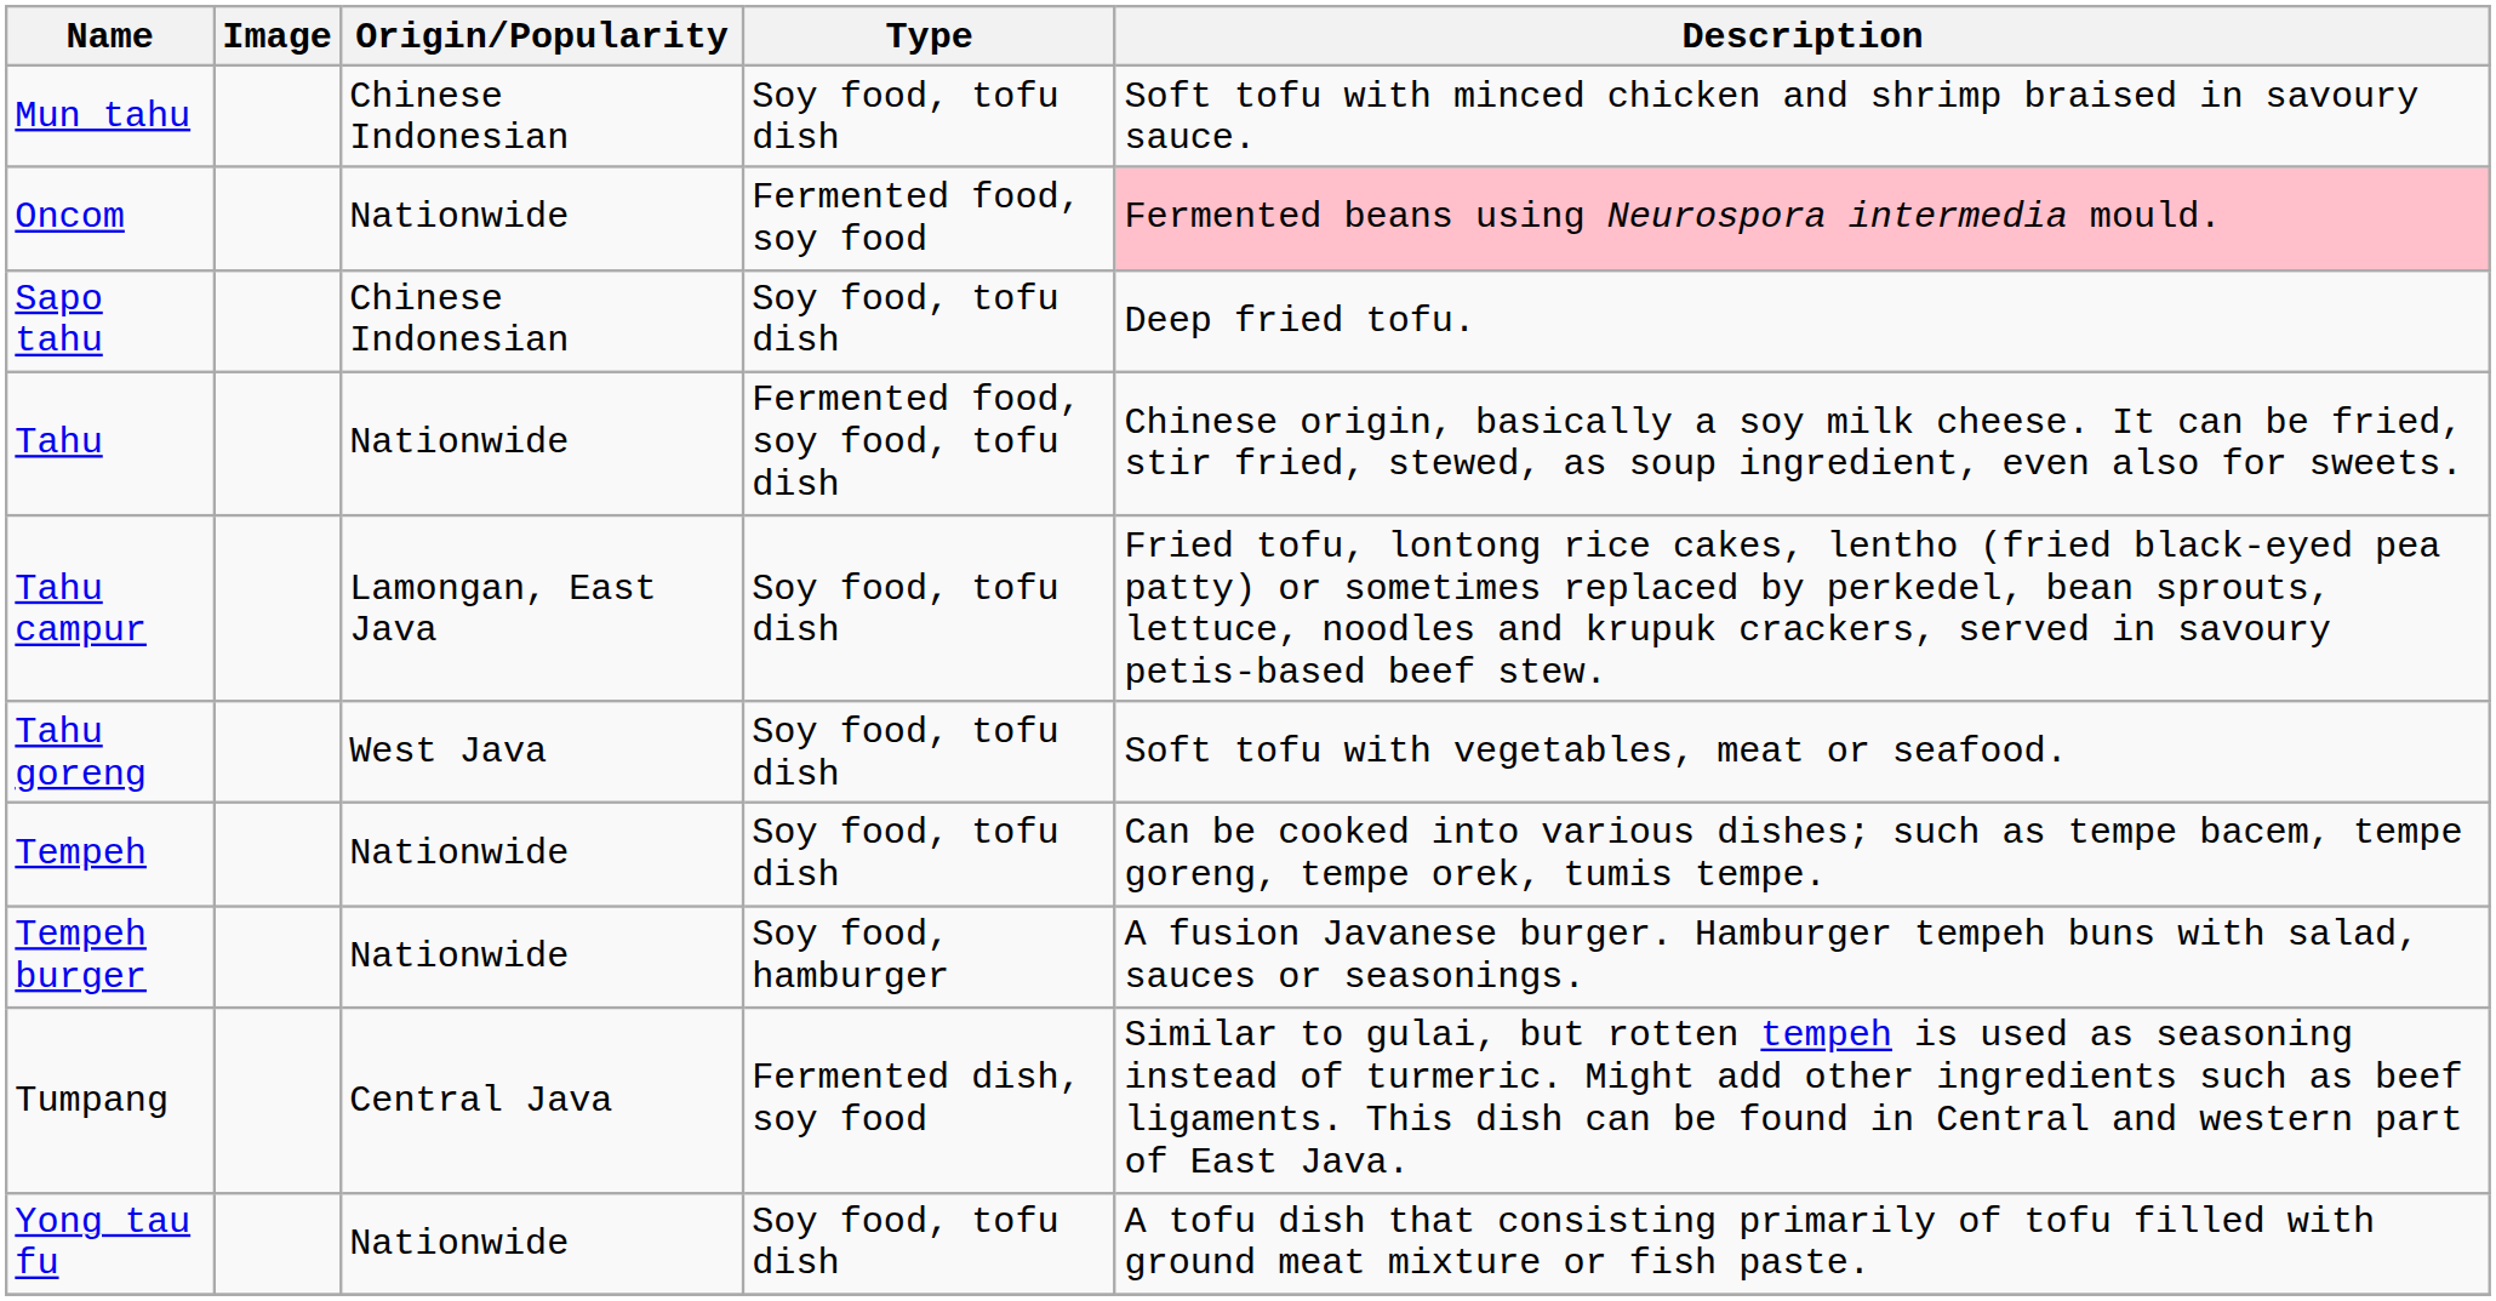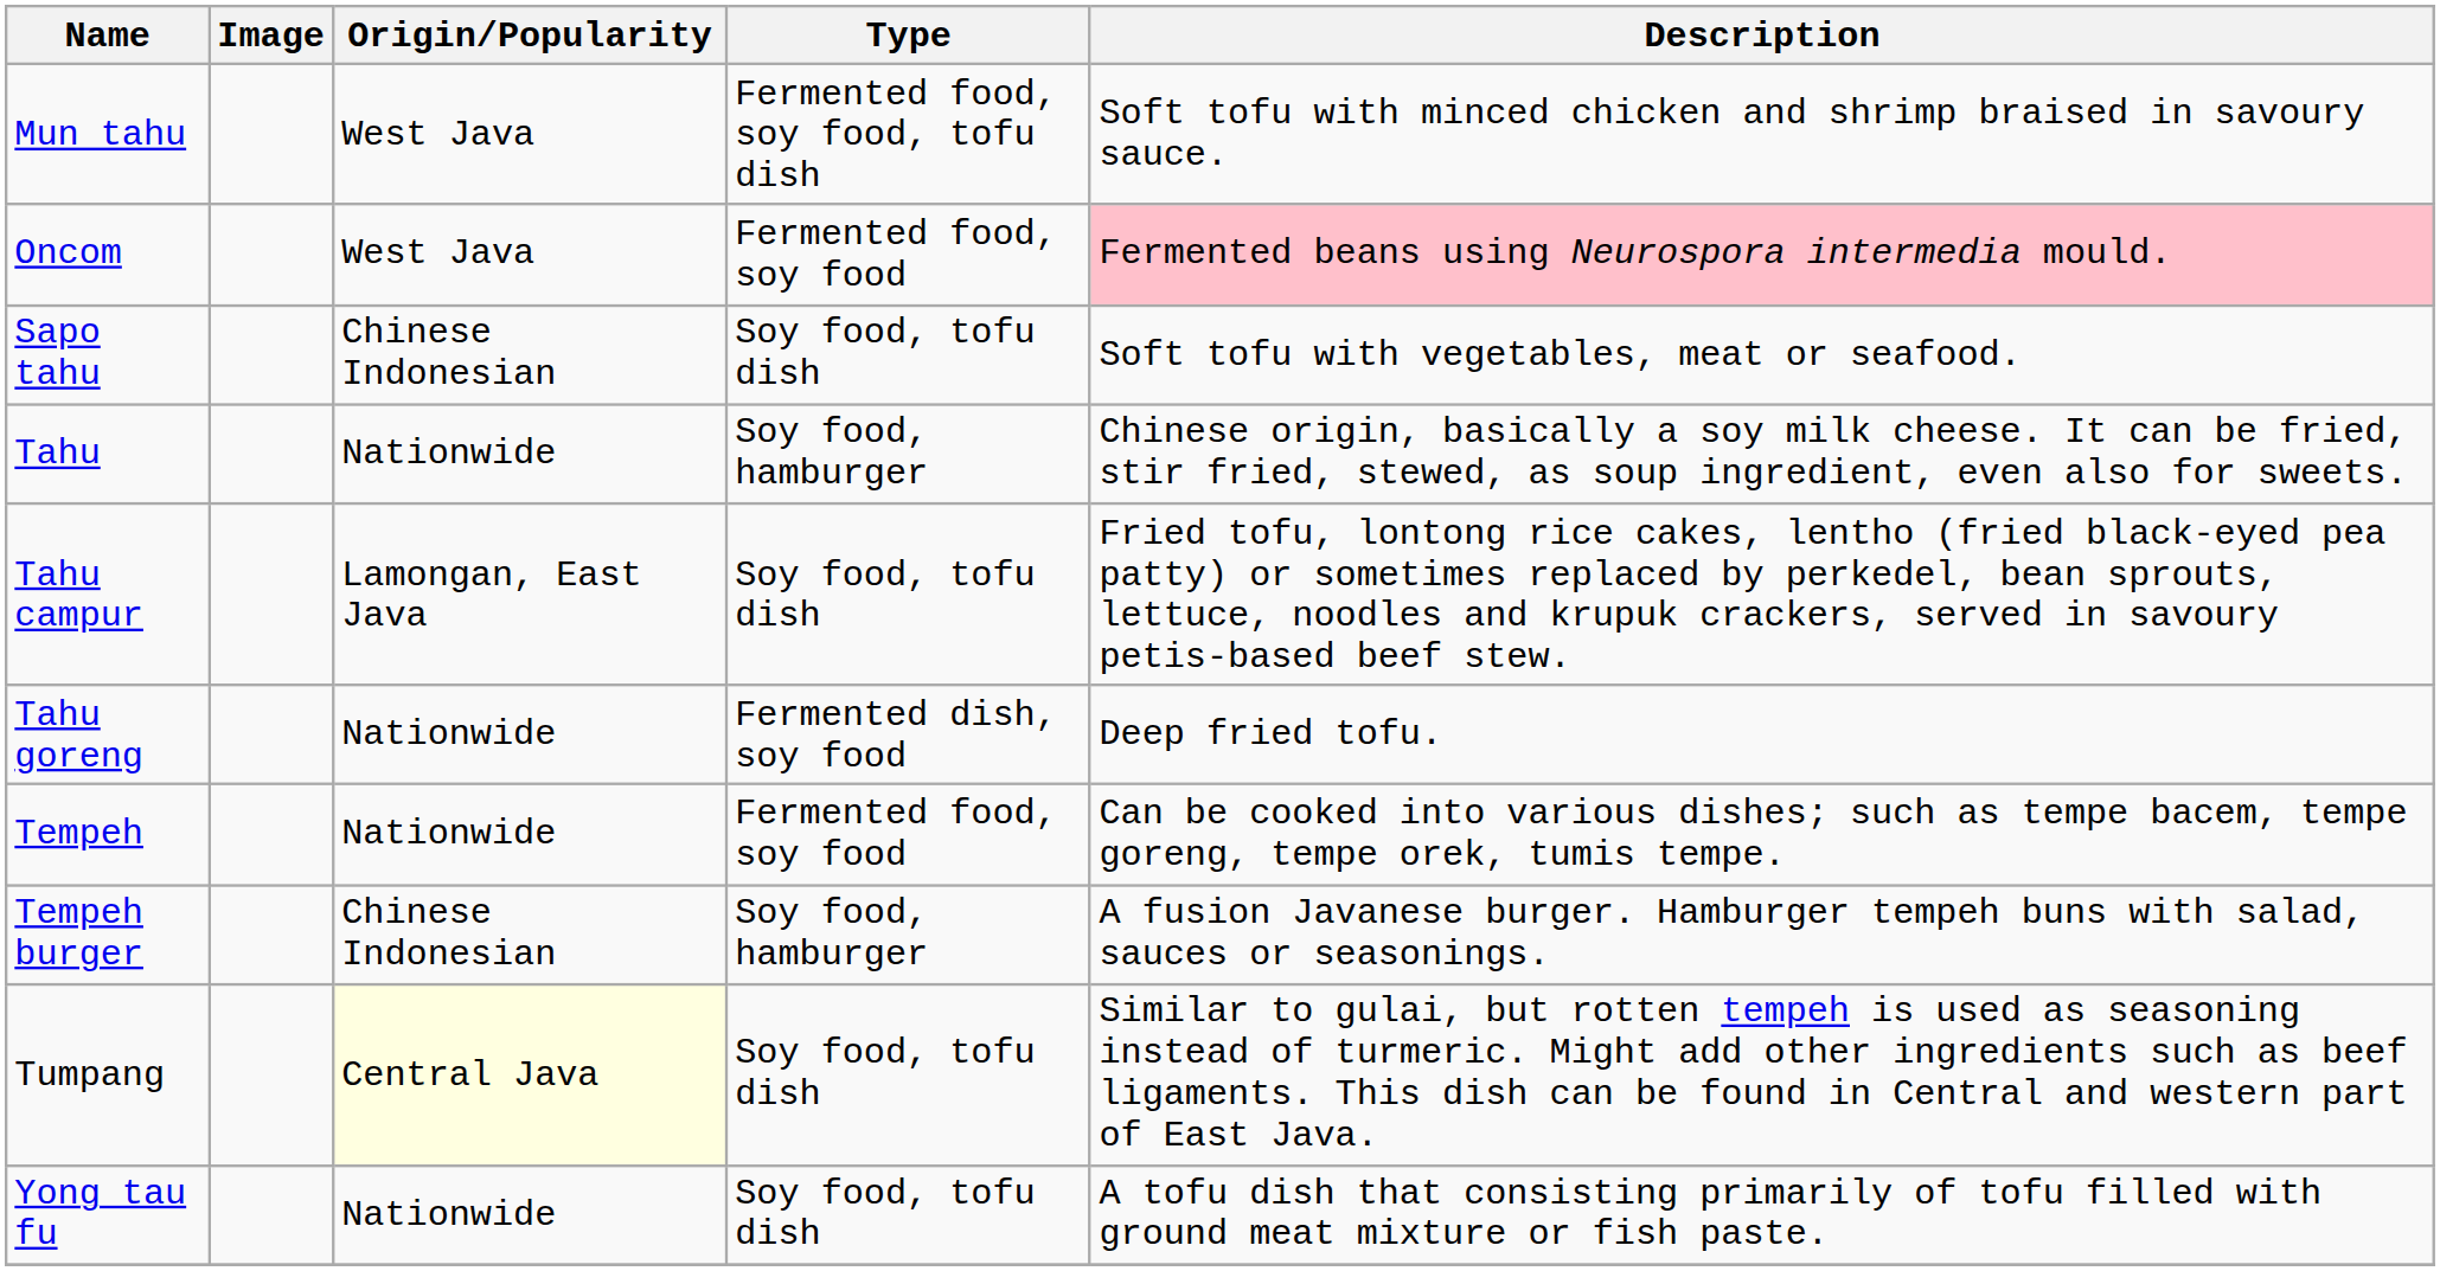 <table class="wikitable sortable sticky-header" width="100%">
 <tr>
 <th>Name</th>
 <th>Image</th>
 <th>Origin/Popularity</th>
 <th>Type</th>
 <th>Description</th>
 </tr>
 <tr>
 <td><a href='#'>Mun tahu</a></td>
 <td></td>
-<td>Chinese Indonesian</td>
-<td>Soy food, tofu dish</td>
+<td>West Java</td>
+<td>Fermented food, soy food, tofu dish</td>
 <td>Soft tofu with minced chicken and shrimp braised in savoury sauce.</td>
 </tr>
 <tr>
 <td><a href='#'>Oncom</a></td>
 <td></td>
-<td>Nationwide</td>
+<td>West Java</td>
 <td>Fermented food, soy food</td>
 <td style="background: pink;">Fermented beans using <em>Neurospora intermedia</em> mould.</td>
 </tr>
 <tr>
 <td><a href='#'>Sapo tahu</a></td>
 <td></td>
 <td>Chinese Indonesian</td>
 <td>Soy food, tofu dish</td>
-<td>Deep fried tofu.</td>
+<td>Soft tofu with vegetables, meat or seafood.</td>
 </tr>
 <tr>
 <td><a href='#'>Tahu</a></td>
 <td></td>
 <td>Nationwide</td>
-<td>Fermented food, soy food, tofu dish</td>
+<td>Soy food, hamburger</td>
 <td>Chinese origin, basically a soy milk cheese. It can be fried, stir fried, stewed, as soup ingredient, even also for sweets.</td>
 </tr>
 <tr>
 <td><a href='#'>Tahu campur</a></td>
 <td></td>
 <td>Lamongan, East Java</td>
 <td>Soy food, tofu dish</td>
 <td>Fried tofu, lontong rice cakes, lentho (fried black-eyed pea patty) or sometimes replaced by perkedel, bean sprouts, lettuce, noodles and krupuk crackers, served in savoury petis-based beef stew.</td>
 </tr>
 <tr>
 <td><a href='#'>Tahu goreng</a></td>
 <td></td>
-<td>West Java</td>
-<td>Soy food, tofu dish</td>
-<td>Soft tofu with vegetables, meat or seafood.</td>
+<td>Nationwide</td>
+<td>Fermented dish, soy food</td>
+<td>Deep fried tofu.</td>
 </tr>
 <tr>
 <td><a href='#'>Tempeh</a></td>
 <td></td>
 <td>Nationwide</td>
-<td>Soy food, tofu dish</td>
+<td>Fermented food, soy food</td>
 <td>Can be cooked into various dishes; such as tempe bacem, tempe goreng, tempe orek, tumis tempe.</td>
 </tr>
 <tr>
 <td><a href='#'>Tempeh burger</a></td>
 <td></td>
-<td>Nationwide</td>
+<td>Chinese Indonesian</td>
 <td>Soy food, hamburger</td>
 <td>A fusion Javanese burger. Hamburger tempeh buns with salad, sauces or seasonings.</td>
 </tr>
 <tr>
 <td>Tumpang</td>
 <td></td>
-<td>Central Java</td>
-<td>Fermented dish, soy food</td>
+<td style="background: lightyellow;">Central Java</td>
+<td>Soy food, tofu dish</td>
 <td>Similar to gulai, but rotten <a href='#'>tempeh</a> is used as seasoning instead of turmeric. Might add other ingredients such as beef ligaments. This dish can be found in Central and western part of East Java.</td>
 </tr>
 <tr>
 <td><a href='#'>Yong tau fu</a></td>
 <td></td>
 <td>Nationwide</td>
 <td>Soy food, tofu dish</td>
 <td>A tofu dish that consisting primarily of tofu filled with ground meat mixture or fish paste.</td>
 </tr>
 <tr>
 </tr>
 </table>
